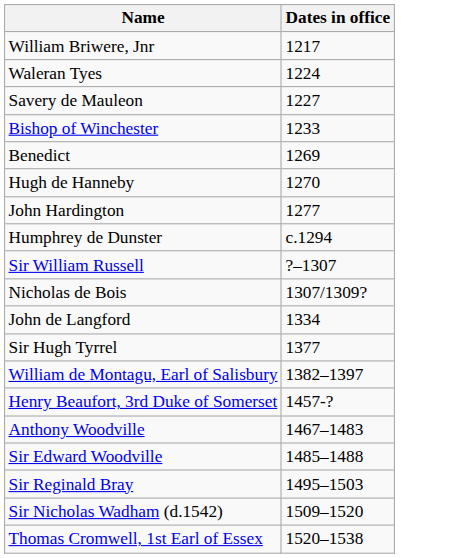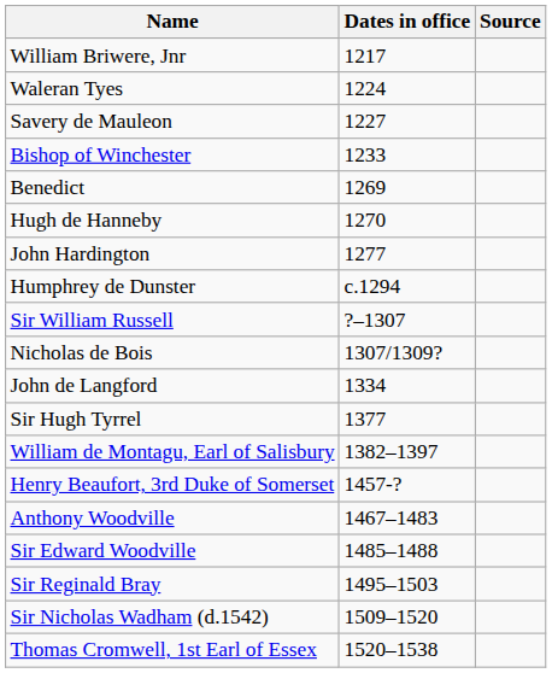 <table class="wikitable">
 <tr>
 <th>Name</th>
 <th>Dates in office</th>
+<th>Source</th>
 </tr>
 <tr>
 <td>William Briwere, Jnr</td>
 <td>1217</td>
+<td></td>
 </tr>
 <tr>
 <td>Waleran Tyes</td>
 <td>1224</td>
+<td></td>
 </tr>
 <tr>
 <td>Savery de Mauleon</td>
 <td>1227</td>
+<td></td>
 </tr>
 <tr>
 <td><a href='#'>Bishop of Winchester</a></td>
 <td>1233</td>
+<td></td>
 </tr>
 <tr>
 <td>Benedict</td>
 <td>1269</td>
+<td></td>
 </tr>
 <tr>
 <td>Hugh de Hanneby</td>
 <td>1270</td>
+<td></td>
 </tr>
 <tr>
 <td>John Hardington</td>
 <td>1277</td>
+<td></td>
 </tr>
 <tr>
 <td>Humphrey de Dunster</td>
 <td>c.1294</td>
+<td></td>
 </tr>
 <tr>
 <td><a href='#'>Sir William Russell</a></td>
 <td>?–1307</td>
+<td></td>
 </tr>
 <tr>
 <td>Nicholas de Bois</td>
 <td>1307/1309?</td>
+<td></td>
 </tr>
 <tr>
 <td>John de Langford</td>
 <td>1334</td>
+<td></td>
 </tr>
 <tr>
 <td>Sir Hugh Tyrrel</td>
 <td>1377</td>
+<td></td>
 </tr>
 <tr>
 <td><a href='#'>William de Montagu, Earl of Salisbury</a></td>
 <td>1382–1397</td>
+<td></td>
 </tr>
 <tr>
 <td><a href='#'>Henry Beaufort, 3rd Duke of Somerset</a></td>
 <td>1457-?</td>
+<td></td>
 </tr>
 <tr>
 <td><a href='#'>Anthony Woodville</a></td>
 <td>1467–1483</td>
+<td></td>
 </tr>
 <tr>
 <td><a href='#'>Sir Edward Woodville</a></td>
 <td>1485–1488</td>
+<td></td>
 </tr>
 <tr>
 <td><a href='#'>Sir Reginald Bray</a></td>
 <td>1495–1503</td>
+<td></td>
 </tr>
 <tr>
 <td><a href='#'>Sir Nicholas Wadham</a> (d.1542)</td>
 <td>1509–1520</td>
+<td></td>
 </tr>
 <tr>
 <td><a href='#'>Thomas Cromwell, 1st Earl of Essex</a></td>
 <td>1520–1538</td>
+<td></td>
 </tr>
 </table>
